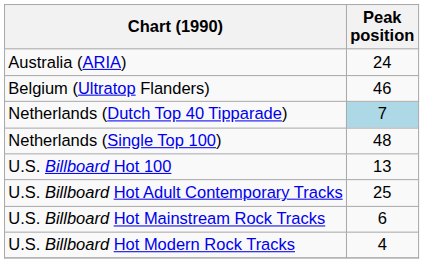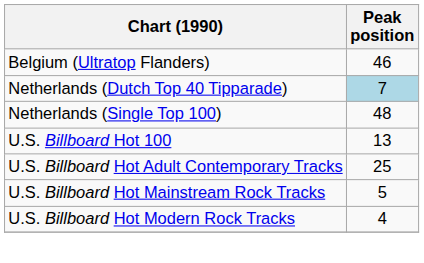 <table class="wikitable sortable">
 <tr>
 <th>Chart (1990)</th>
 <th>Peak<br>position</th>
-</tr>
-<tr>
-<td align="left">Australia (<a href='#'>ARIA</a>)</td>
-<td align="center">24</td>
 </tr>
 <tr>
 <td align="left">Belgium (<a href='#'>Ultratop</a> Flanders)</td>
 <td align="center">46</td>
 </tr>
 <tr>
 <td>Netherlands (<a href='#'>Dutch Top 40 Tipparade</a>)</td>
 <td align="center" style="background: lightblue;">7</td>
 </tr>
 <tr>
 <td align="left">Netherlands (<a href='#'>Single Top 100</a>)</td>
 <td align="center">48</td>
 </tr>
 <tr>
 <td align="left">U.S. <a href='#'><em>Billboard</em> Hot 100</a></td>
 <td align="center">13</td>
 </tr>
 <tr>
 <td align="left">U.S. <em>Billboard</em> <a href='#'>Hot Adult Contemporary Tracks</a></td>
 <td align="center">25</td>
 </tr>
 <tr>
 <td align="left">U.S. <em>Billboard</em> <a href='#'>Hot Mainstream Rock Tracks</a></td>
-<td align="center">6</td>
+<td align="center">5</td>
 </tr>
 <tr>
 <td align="left">U.S. <em>Billboard</em> <a href='#'>Hot Modern Rock Tracks</a></td>
 <td align="center">4</td>
 </tr>
 <tr>
 </tr>
 </table>
